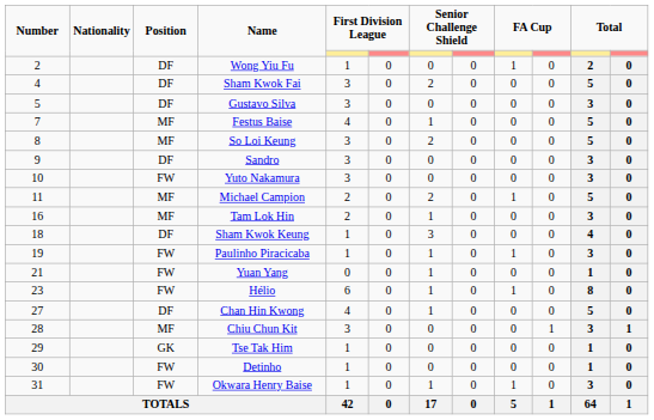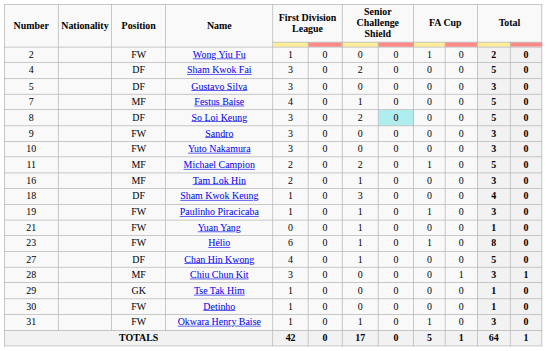 <table class="wikitable" style="text-align:center;">
 <tr style="text-align:center;">
 <td rowspan="2"  style="width:10%; "><strong>Number</strong></td>
 <td rowspan="2"  style="width:10%; "><strong>Nationality</strong></td>
 <td rowspan="2"  style="width:10%; "><strong>Position</strong></td>
 <td rowspan="2"  style="width:20%; "><strong>Name</strong></td>
 <td colspan="2"><strong>First Division League</strong></td>
 <td colspan="2"><strong>Senior Challenge Shield</strong></td>
 <td colspan="2"><strong>FA Cup</strong></td>
 <td colspan="2"><strong>Total</strong></td>
 </tr>
 <tr>
 <th style="width:60px; background:#fe9;"></th>
 <th style="width:60px; background:#ff8888;"></th>
 <th style="width:60px; background:#fe9;"></th>
 <th style="width:60px; background:#ff8888;"></th>
 <th style="width:60px; background:#fe9;"></th>
 <th style="width:60px; background:#ff8888;"></th>
 <th style="width:60px; background:#fe9;"></th>
 <th style="width:60px; background:#ff8888;"></th>
 </tr>
 <tr>
 <td>2</td>
 <td></td>
-<td>DF</td>
+<td>FW</td>
 <td><a href='#'>Wong Yiu Fu</a></td>
 <td>1</td>
 <td>0</td>
 <td>0</td>
 <td>0</td>
 <td>1</td>
 <td>0</td>
 <th>2</th>
 <th>0</th>
 </tr>
 <tr>
 <td>4</td>
 <td></td>
 <td>DF</td>
 <td><a href='#'>Sham Kwok Fai</a></td>
 <td>3</td>
 <td>0</td>
 <td>2</td>
 <td>0</td>
 <td>0</td>
 <td>0</td>
 <th>5</th>
 <th>0</th>
 </tr>
 <tr>
 <td>5</td>
 <td></td>
 <td>DF</td>
 <td><a href='#'>Gustavo Silva</a></td>
 <td>3</td>
 <td>0</td>
 <td>0</td>
 <td>0</td>
 <td>0</td>
 <td>0</td>
 <th>3</th>
 <th>0</th>
 </tr>
 <tr>
 <td>7</td>
 <td></td>
 <td>MF</td>
 <td><a href='#'>Festus Baise</a></td>
 <td>4</td>
 <td>0</td>
 <td>1</td>
 <td>0</td>
 <td>0</td>
 <td>0</td>
 <th>5</th>
 <th>0</th>
 </tr>
 <tr>
 <td>8</td>
 <td></td>
-<td>MF</td>
+<td>DF</td>
 <td><a href='#'>So Loi Keung</a></td>
 <td>3</td>
 <td>0</td>
 <td>2</td>
-<td>0</td>
+<td style="background: paleturquoise;">0</td>
 <td>0</td>
 <td>0</td>
 <th>5</th>
 <th>0</th>
 </tr>
 <tr>
 <td>9</td>
 <td></td>
-<td>DF</td>
+<td>FW</td>
 <td><a href='#'>Sandro</a></td>
 <td>3</td>
 <td>0</td>
 <td>0</td>
 <td>0</td>
 <td>0</td>
 <td>0</td>
 <th>3</th>
 <th>0</th>
 </tr>
 <tr>
 <td>10</td>
 <td></td>
 <td>FW</td>
 <td><a href='#'>Yuto Nakamura</a></td>
 <td>3</td>
 <td>0</td>
 <td>0</td>
 <td>0</td>
 <td>0</td>
 <td>0</td>
 <th>3</th>
 <th>0</th>
 </tr>
 <tr>
 <td>11</td>
 <td></td>
 <td>MF</td>
 <td><a href='#'>Michael Campion</a></td>
 <td>2</td>
 <td>0</td>
 <td>2</td>
 <td>0</td>
 <td>1</td>
 <td>0</td>
 <th>5</th>
 <th>0</th>
 </tr>
 <tr>
 <td>16</td>
 <td></td>
 <td>MF</td>
 <td><a href='#'>Tam Lok Hin</a></td>
 <td>2</td>
 <td>0</td>
 <td>1</td>
 <td>0</td>
 <td>0</td>
 <td>0</td>
 <th>3</th>
 <th>0</th>
 </tr>
 <tr>
 <td>18</td>
 <td></td>
 <td>DF</td>
 <td><a href='#'>Sham Kwok Keung</a></td>
 <td>1</td>
 <td>0</td>
 <td>3</td>
 <td>0</td>
 <td>0</td>
 <td>0</td>
 <th>4</th>
 <th>0</th>
 </tr>
 <tr>
 <td>19</td>
 <td></td>
 <td>FW</td>
 <td><a href='#'>Paulinho Piracicaba</a></td>
 <td>1</td>
 <td>0</td>
 <td>1</td>
 <td>0</td>
 <td>1</td>
 <td>0</td>
 <th>3</th>
 <th>0</th>
 </tr>
 <tr>
 <td>21</td>
 <td></td>
 <td>FW</td>
 <td><a href='#'>Yuan Yang</a></td>
 <td>0</td>
 <td>0</td>
 <td>1</td>
 <td>0</td>
 <td>0</td>
 <td>0</td>
 <th>1</th>
 <th>0</th>
 </tr>
 <tr>
 <td>23</td>
 <td></td>
 <td>FW</td>
 <td><a href='#'>Hélio</a></td>
 <td>6</td>
 <td>0</td>
 <td>1</td>
 <td>0</td>
 <td>1</td>
 <td>0</td>
 <th>8</th>
 <th>0</th>
 </tr>
 <tr>
 <td>27</td>
 <td></td>
 <td>DF</td>
 <td><a href='#'>Chan Hin Kwong</a></td>
 <td>4</td>
 <td>0</td>
 <td>1</td>
 <td>0</td>
 <td>0</td>
 <td>0</td>
 <th>5</th>
 <th>0</th>
 </tr>
 <tr>
 <td>28</td>
 <td></td>
 <td>MF</td>
 <td><a href='#'>Chiu Chun Kit</a></td>
 <td>3</td>
 <td>0</td>
 <td>0</td>
 <td>0</td>
 <td>0</td>
 <td>1</td>
 <th>3</th>
 <th>1</th>
 </tr>
 <tr>
 <td>29</td>
 <td></td>
 <td>GK</td>
 <td><a href='#'>Tse Tak Him</a></td>
 <td>1</td>
 <td>0</td>
 <td>0</td>
 <td>0</td>
 <td>0</td>
 <td>0</td>
 <th>1</th>
 <th>0</th>
 </tr>
 <tr>
 <td>30</td>
 <td></td>
 <td>FW</td>
 <td><a href='#'>Detinho</a></td>
 <td>1</td>
 <td>0</td>
 <td>0</td>
 <td>0</td>
 <td>0</td>
 <td>0</td>
 <th>1</th>
 <th>0</th>
 </tr>
 <tr>
 <td>31</td>
 <td></td>
 <td>FW</td>
 <td><a href='#'>Okwara Henry Baise</a></td>
 <td>1</td>
 <td>0</td>
 <td>1</td>
 <td>0</td>
 <td>1</td>
 <td>0</td>
 <th>3</th>
 <th>0</th>
 </tr>
 <tr>
 <th colspan="4">TOTALS</th>
 <th>42</th>
 <th>0</th>
 <th>17</th>
 <th>0</th>
 <th>5</th>
 <th>1</th>
 <th>64</th>
 <th>1</th>
 </tr>
 </table>
